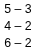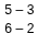 <table style="text-align:center">
 <tr>
 <th width=200></th>
 <th width=100></th>
 <th width=200></th>
 </tr>
 <tr>
 <td align=right><strong></strong></td>
 <td>5 – 3</td>
 <td align=left></td>
 </tr>
 <tr>
 <td align=right><strong></strong></td>
-<td>4 – 2</td>
-<td align=left></td>
-</tr>
-<tr>
-<td align=right><strong></strong></td>
 <td>6 – 2</td>
 <td align=left></td>
 </tr>
 </table>
